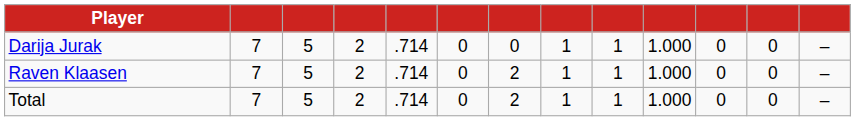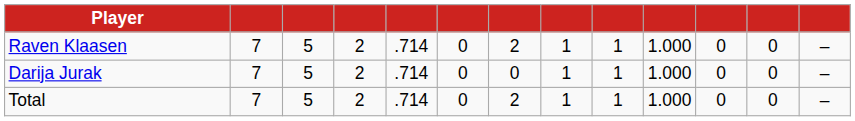 <table class="wikitable" style="text-align:center">
 <tr>
 <th style="background:#CD231F; color:white" width="200px">Player</th>
 <th style="background:#CD231F; color:white" width="40px"></th>
 <th style="background:#CD231F; color:white" width="40px"></th>
 <th style="background:#CD231F; color:white" width="40px"></th>
 <th style="background:#CD231F; color:white" width="40px"></th>
 <th style="background:#CD231F; color:white" width="40px"></th>
 <th style="background:#CD231F; color:white" width="40px"></th>
 <th style="background:#CD231F; color:white" width="40px"></th>
 <th style="background:#CD231F; color:white" width="40px"></th>
 <th style="background:#CD231F; color:white" width="40px"></th>
 <th style="background:#CD231F; color:white" width="40px"></th>
 <th style="background:#CD231F; color:white" width="40px"></th>
 <th style="background:#CD231F; color:white" width="40px"></th>
 </tr>
 <tr>
-<td style="text-align:left"><a href='#'>Darija Jurak</a></td>
+<td style="text-align:left"><a href='#'>Raven Klaasen</a></td>
 <td>7</td>
 <td>5</td>
 <td>2</td>
 <td>.714</td>
 <td>0</td>
-<td>0</td>
+<td>2</td>
 <td>1</td>
 <td>1</td>
 <td>1.000</td>
 <td>0</td>
 <td>0</td>
 <td>–</td>
 </tr>
 <tr>
-<td style="text-align:left"><a href='#'>Raven Klaasen</a></td>
+<td style="text-align:left"><a href='#'>Darija Jurak</a></td>
 <td>7</td>
 <td>5</td>
 <td>2</td>
 <td>.714</td>
 <td>0</td>
-<td>2</td>
+<td>0</td>
 <td>1</td>
 <td>1</td>
 <td>1.000</td>
 <td>0</td>
 <td>0</td>
 <td>–</td>
 </tr>
 <tr>
 <td style="text-align:left">Total</td>
 <td>7</td>
 <td>5</td>
 <td>2</td>
 <td>.714</td>
 <td>0</td>
 <td>2</td>
 <td>1</td>
 <td>1</td>
 <td>1.000</td>
 <td>0</td>
 <td>0</td>
 <td>–</td>
 </tr>
 </table>
